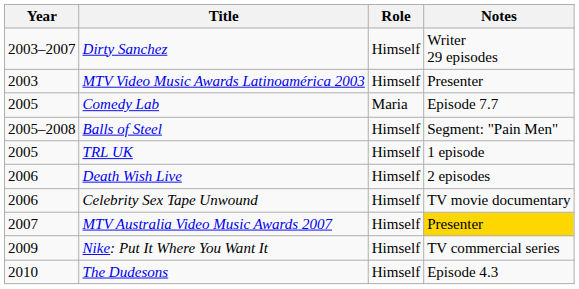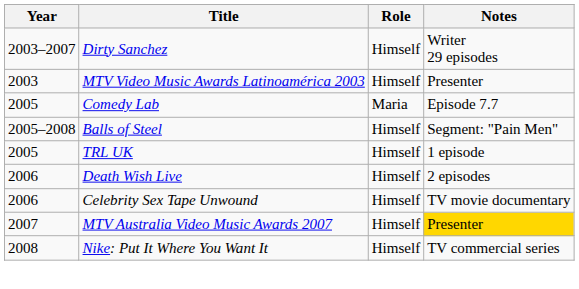 <table class="wikitable sortable">
 <tr>
 <th>Year</th>
 <th>Title</th>
 <th>Role</th>
 <th class="unsortable">Notes</th>
 </tr>
 <tr>
 <td>2003–2007</td>
 <td><em><a href='#'>Dirty Sanchez</a></em></td>
 <td>Himself</td>
 <td>Writer<br>29 episodes</td>
 </tr>
 <tr>
 <td>2003</td>
 <td><em><a href='#'>MTV Video Music Awards Latinoamérica 2003</a></em></td>
 <td>Himself</td>
 <td>Presenter</td>
 </tr>
 <tr>
 <td>2005</td>
 <td><em><a href='#'>Comedy Lab</a></em></td>
 <td>Maria</td>
 <td>Episode 7.7</td>
 </tr>
 <tr>
 <td>2005–2008</td>
 <td><em><a href='#'>Balls of Steel</a></em></td>
 <td>Himself</td>
 <td>Segment: "Pain Men"</td>
 </tr>
 <tr>
 <td>2005</td>
 <td><em><a href='#'>TRL UK</a></em></td>
 <td>Himself</td>
 <td>1 episode</td>
 </tr>
 <tr>
 <td>2006</td>
 <td><em><a href='#'>Death Wish Live</a></em></td>
 <td>Himself</td>
 <td>2 episodes</td>
 </tr>
 <tr>
 <td>2006</td>
 <td><em>Celebrity Sex Tape Unwound</em></td>
 <td>Himself</td>
 <td>TV movie documentary</td>
 </tr>
 <tr>
 <td>2007</td>
 <td><em><a href='#'>MTV Australia Video Music Awards 2007</a></em></td>
 <td>Himself</td>
 <td style="background: gold;">Presenter</td>
 </tr>
 <tr>
-<td>2009</td>
+<td>2008</td>
 <td><em><a href='#'>Nike</a>: Put It Where You Want It</em></td>
 <td>Himself</td>
 <td>TV commercial series</td>
 </tr>
-<tr>
-<td>2010</td>
-<td><em><a href='#'>The Dudesons</a></em></td>
-<td>Himself</td>
-<td>Episode 4.3</td>
-</tr>
 </table>
